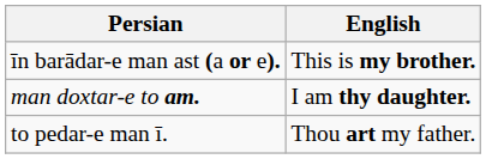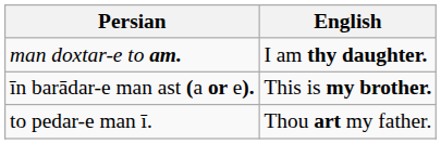 <table class="wikitable">
 <tr>
 <th>Persian</th>
 <th>English</th>
 </tr>
 <tr>
+<td><em>man doxtar-e to <strong>am.<strong><em></td>
+<td>I </strong>am<strong> thy daughter.</td>
+</tr>
+<tr>
 <td></em>īn barādar-e man </strong>ast<strong> (</strong>a<strong> or </strong>e<strong>).<em></td>
 <td>This </strong>is<strong> my brother.</td>
-</tr>
-<tr>
-<td><em>man doxtar-e to <strong>am.<strong><em></td>
-<td>I </strong>am<strong> thy daughter.</td>
 </tr>
 <tr>
 <td></em>to pedar-e man </strong>ī.</em></strong></td>
 <td>Thou <strong>art</strong> my father.</td>
 </tr>
 </table>
